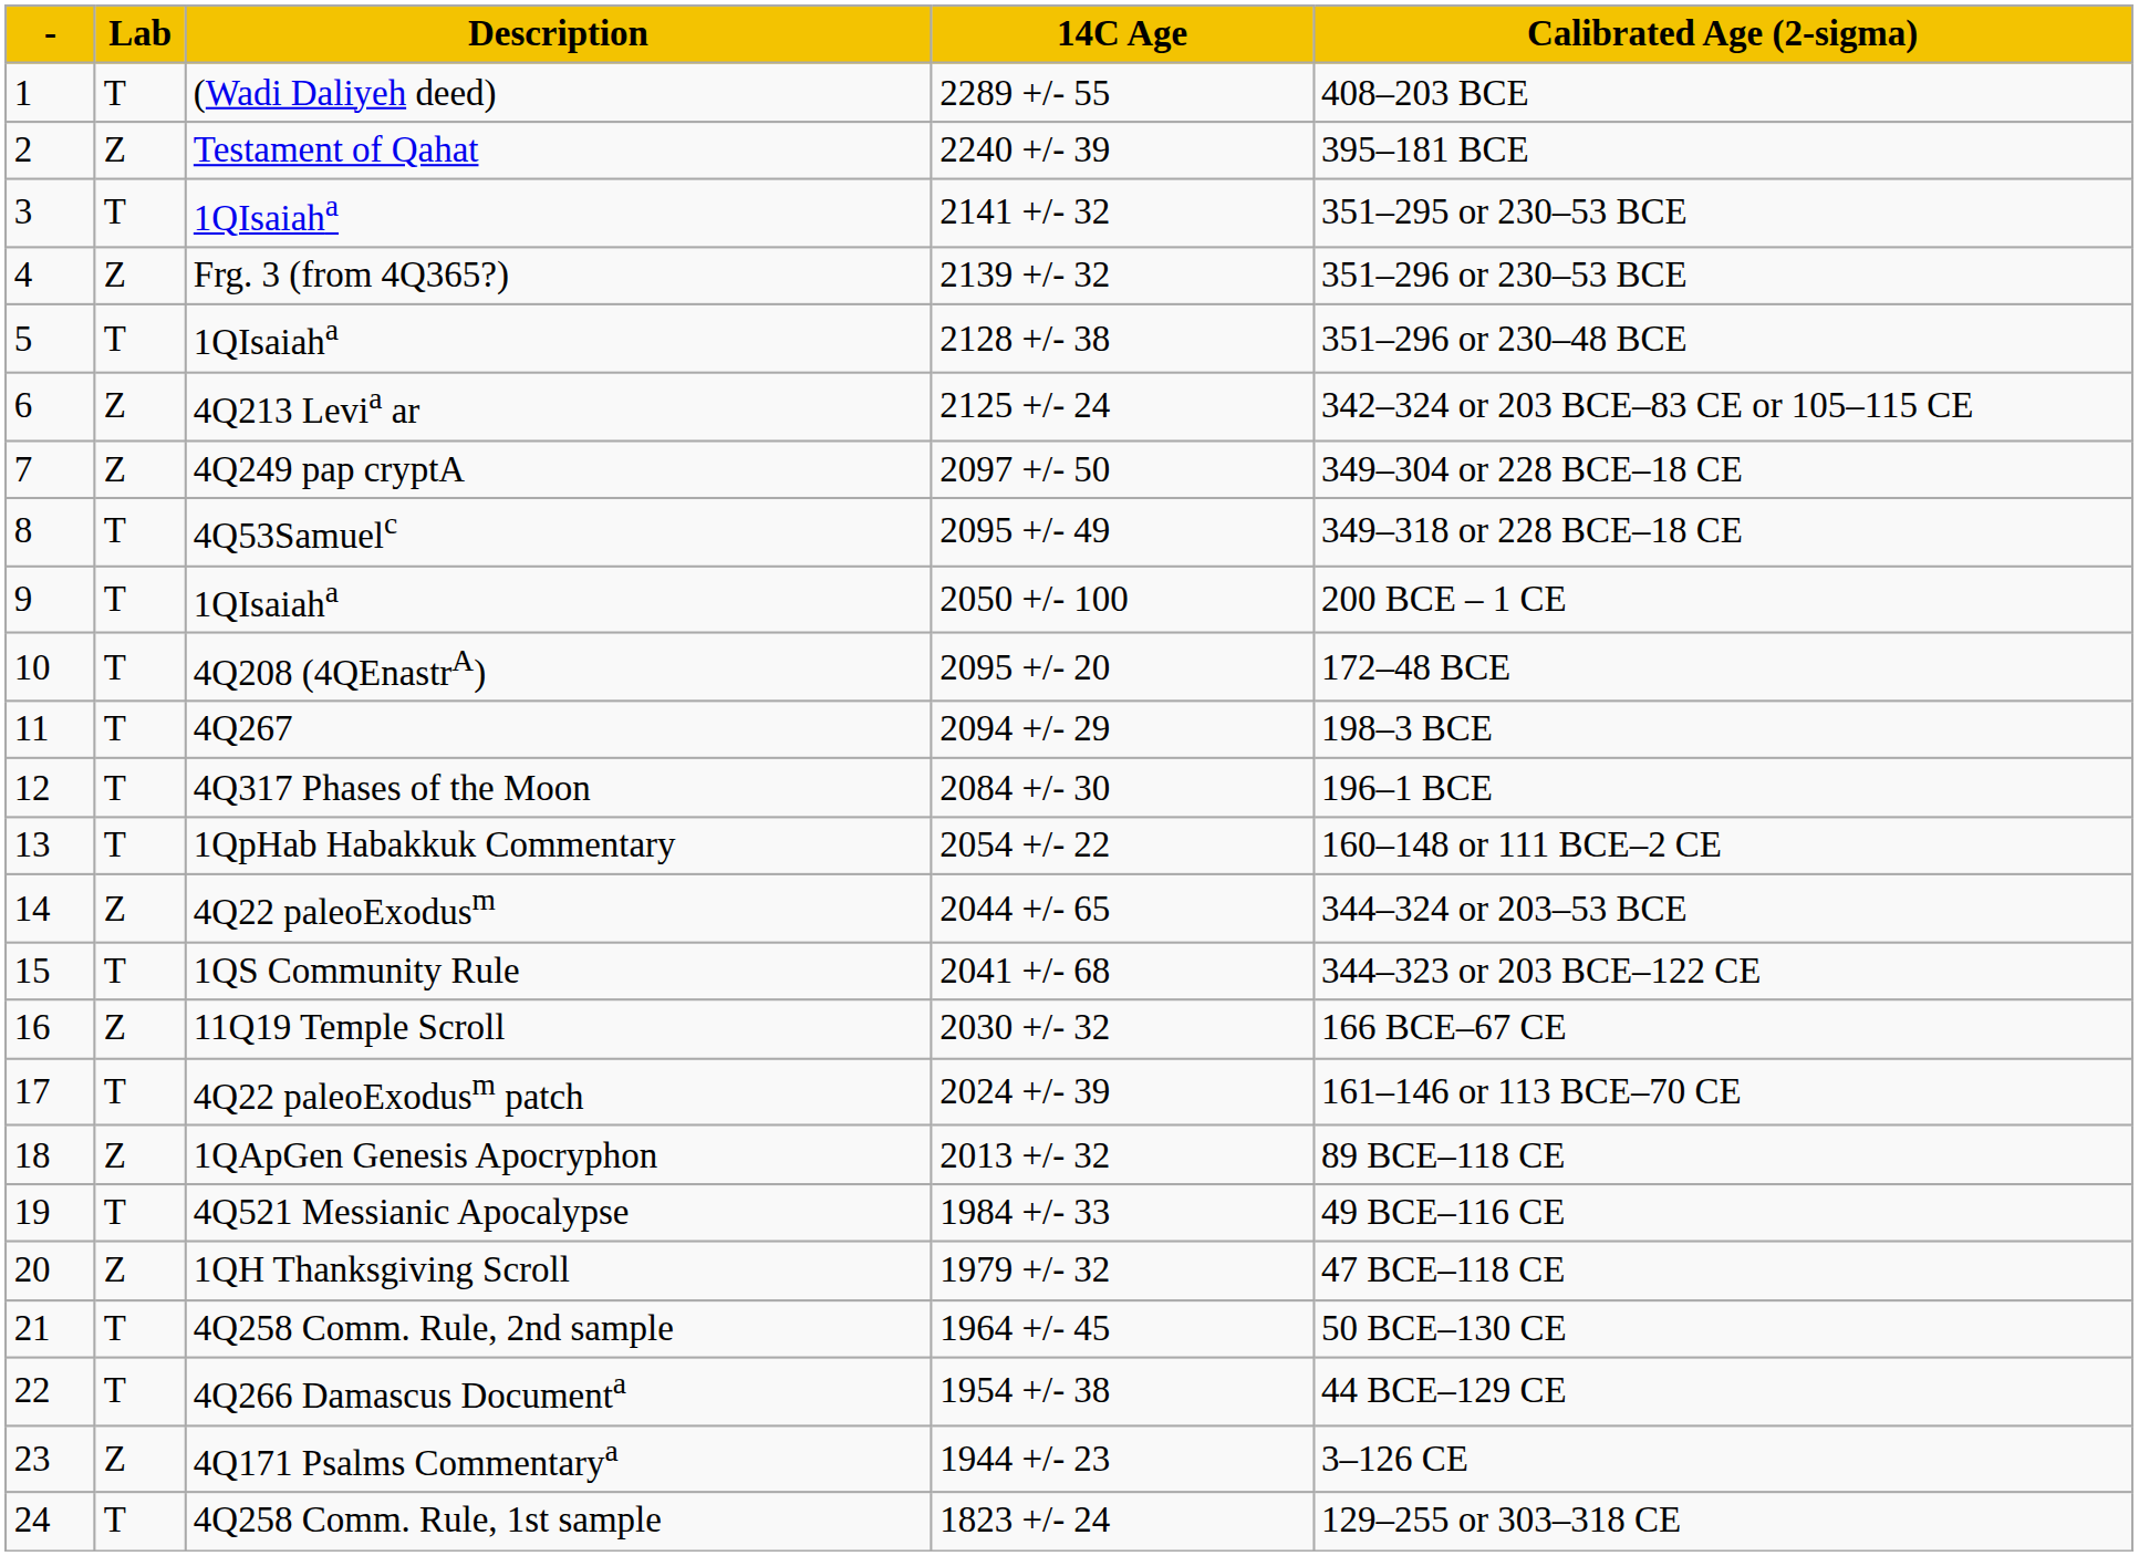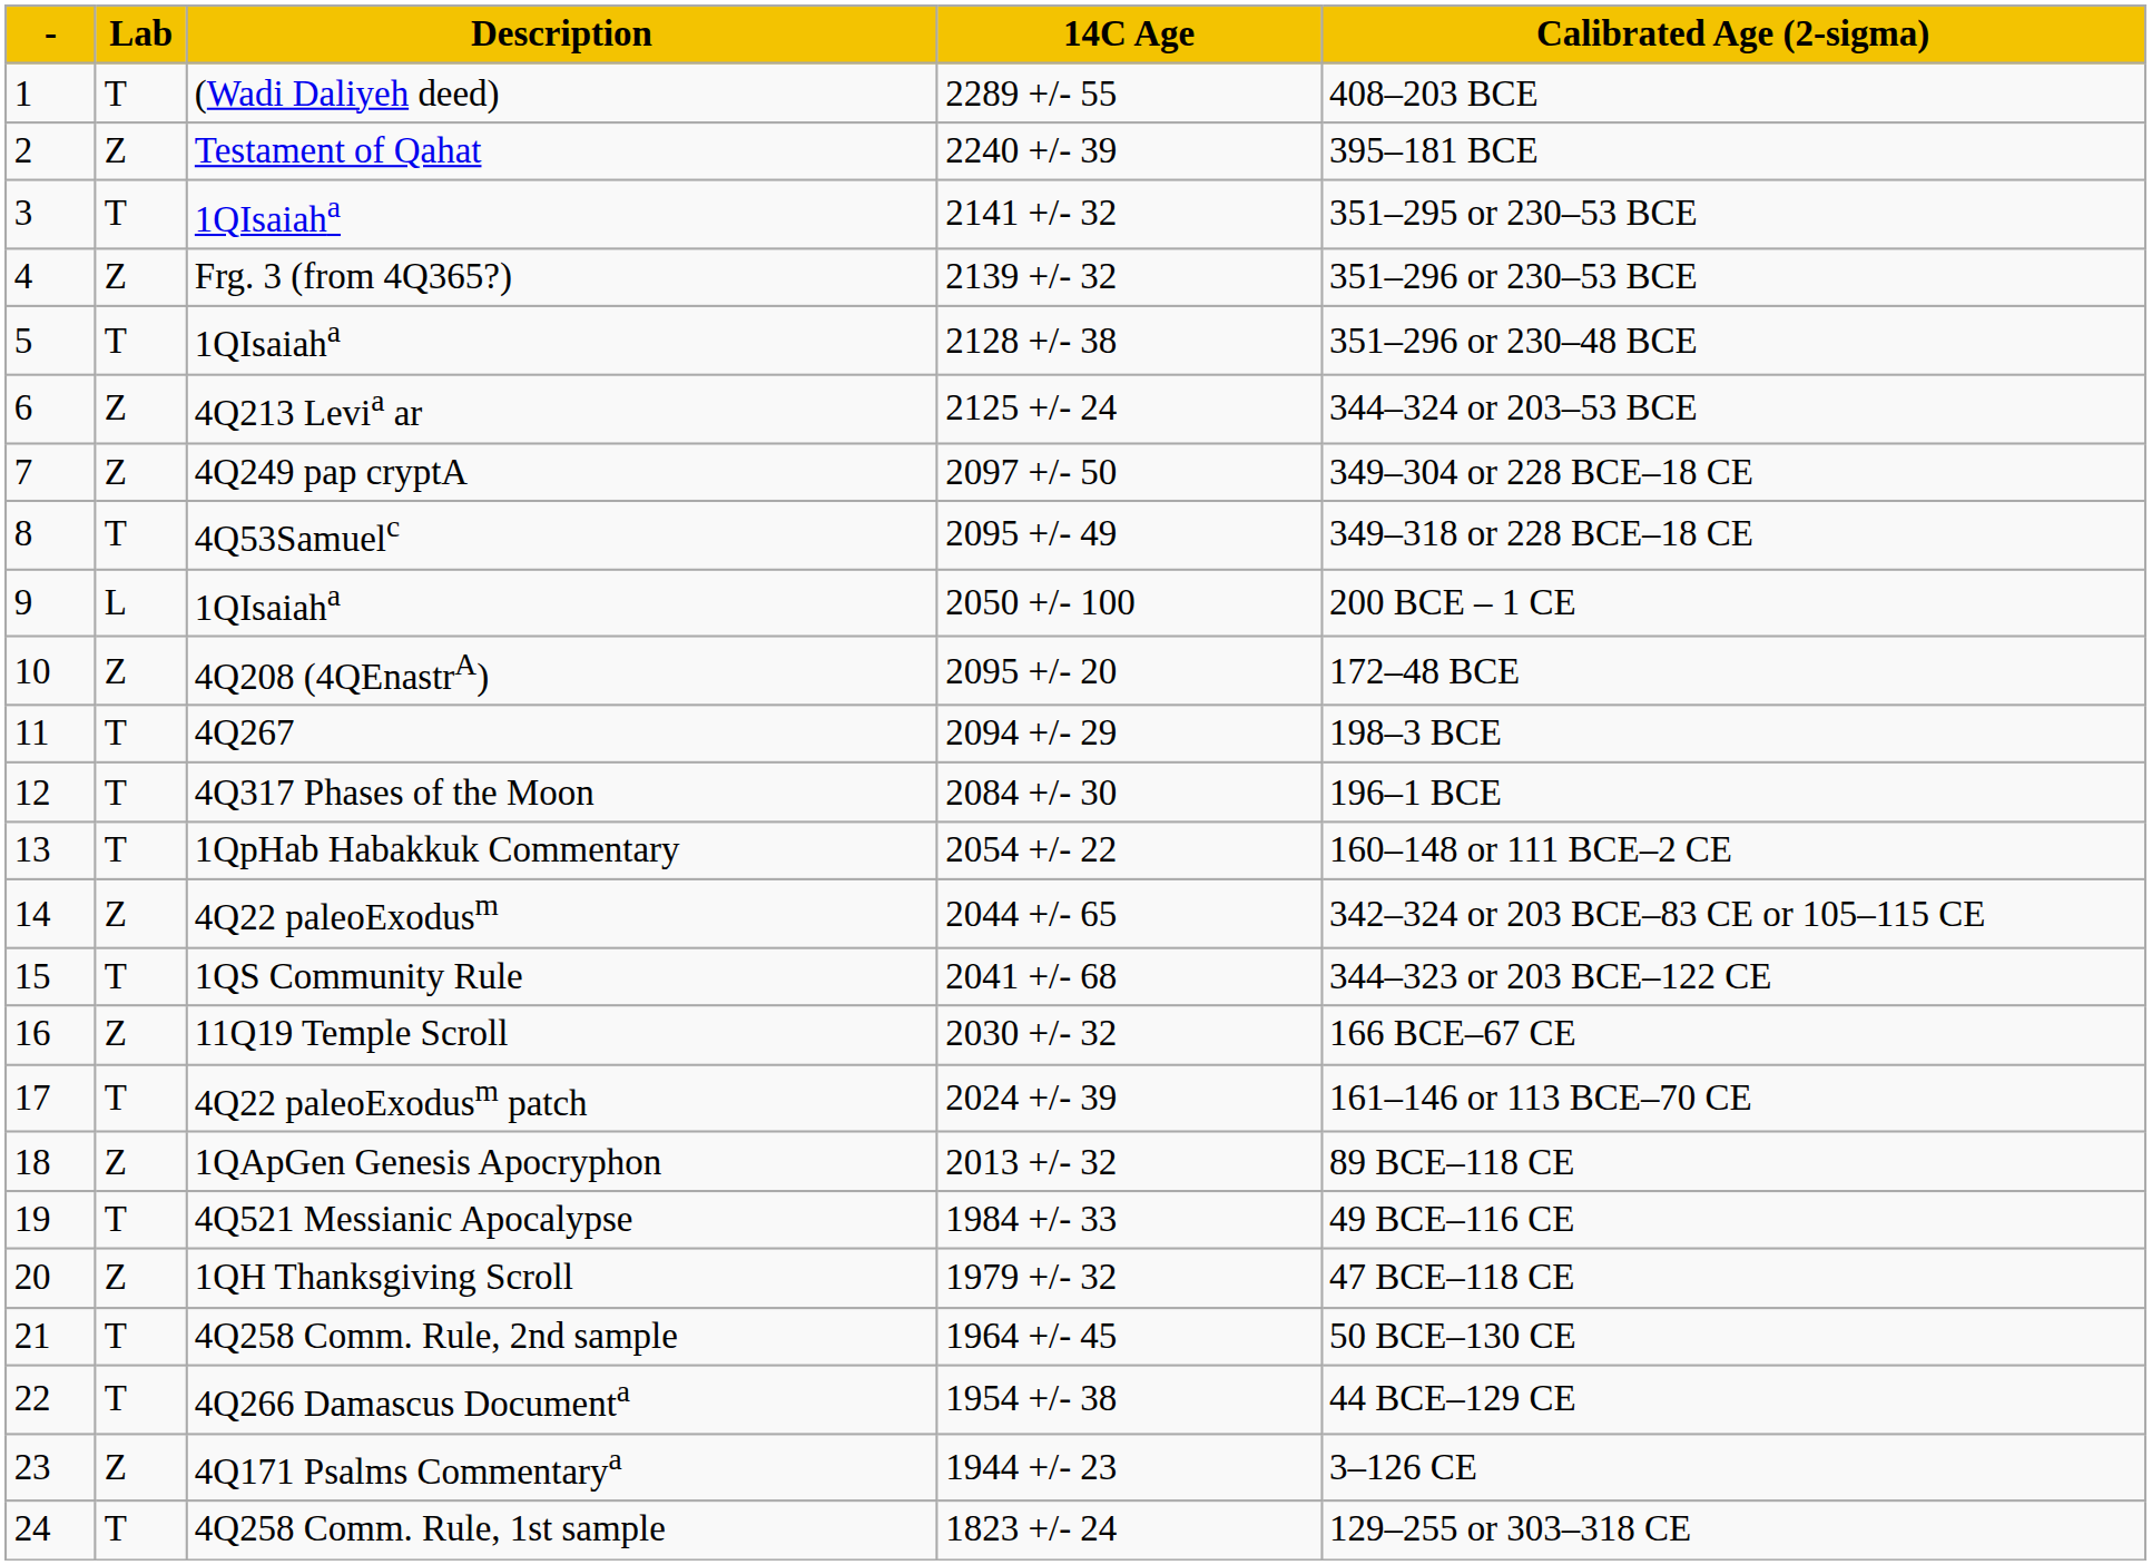 <table class="wikitable">
 <tr>
 <th style="background-color: #F3C301; width:2em">-</th>
 <th style="background-color: #F3C301; width:2em">Lab</th>
 <th style="background-color: #F3C301; width:20em">Description</th>
 <th style="background-color: #F3C301; width:10em ">14C Age</th>
 <th style="background-color: #F3C301; width:22em">Calibrated Age (2-sigma)</th>
 </tr>
 <tr>
 <td>1</td>
 <td>T</td>
 <td>(<a href='#'>Wadi Daliyeh</a> deed)</td>
 <td>2289 +/- 55</td>
 <td>408–203 BCE</td>
 </tr>
 <tr>
 <td>2</td>
 <td>Z</td>
 <td><a href='#'>Testament of Qahat</a></td>
 <td>2240 +/- 39</td>
 <td>395–181 BCE</td>
 </tr>
 <tr>
 <td>3</td>
 <td>T</td>
 <td><a href='#'>1QIsaiah<sup>a</sup></a></td>
 <td>2141 +/- 32</td>
 <td>351–295 or 230–53 BCE</td>
 </tr>
 <tr>
 <td>4</td>
 <td>Z</td>
 <td>Frg. 3 (from 4Q365?)</td>
 <td>2139 +/- 32</td>
 <td>351–296 or 230–53 BCE</td>
 </tr>
 <tr>
 <td>5</td>
 <td>T</td>
 <td>1QIsaiah<sup>a</sup></td>
 <td>2128 +/- 38</td>
 <td>351–296 or 230–48 BCE</td>
 </tr>
 <tr>
 <td>6</td>
 <td>Z</td>
 <td>4Q213 Levi<sup>a</sup> ar</td>
 <td>2125 +/- 24</td>
-<td>342–324 or 203 BCE–83 CE or 105–115 CE</td>
+<td>344–324 or 203–53 BCE</td>
 </tr>
 <tr>
 <td>7</td>
 <td>Z</td>
 <td>4Q249 pap cryptA</td>
 <td>2097 +/- 50</td>
 <td>349–304 or 228 BCE–18 CE</td>
 </tr>
 <tr>
 <td>8</td>
 <td>T</td>
 <td>4Q53Samuel<sup>c</sup></td>
 <td>2095 +/- 49</td>
 <td>349–318 or 228 BCE–18 CE</td>
 </tr>
 <tr>
 <td>9</td>
-<td>T</td>
+<td>L</td>
 <td>1QIsaiah<sup>a</sup></td>
 <td>2050 +/- 100</td>
 <td>200 BCE – 1 CE</td>
 </tr>
 <tr>
 <td>10</td>
-<td>T</td>
+<td>Z</td>
 <td>4Q208 (4QEnastr<sup>A</sup>)</td>
 <td>2095 +/- 20</td>
 <td>172–48 BCE</td>
 </tr>
 <tr>
 <td>11</td>
 <td>T</td>
 <td>4Q267</td>
 <td>2094 +/- 29</td>
 <td>198–3 BCE</td>
 </tr>
 <tr>
 <td>12</td>
 <td>T</td>
 <td>4Q317 Phases of the Moon</td>
 <td>2084 +/- 30</td>
 <td>196–1 BCE</td>
 </tr>
 <tr>
 <td>13</td>
 <td>T</td>
 <td>1QpHab Habakkuk Commentary</td>
 <td>2054 +/- 22</td>
 <td>160–148 or 111 BCE–2 CE</td>
 </tr>
 <tr>
 <td>14</td>
 <td>Z</td>
 <td>4Q22 paleoExodus<sup>m</sup></td>
 <td>2044 +/- 65</td>
-<td>344–324 or 203–53 BCE</td>
+<td>342–324 or 203 BCE–83 CE or 105–115 CE</td>
 </tr>
 <tr>
 <td>15</td>
 <td>T</td>
 <td>1QS Community Rule</td>
 <td>2041 +/- 68</td>
 <td>344–323 or 203 BCE–122 CE</td>
 </tr>
 <tr>
 <td>16</td>
 <td>Z</td>
 <td>11Q19 Temple Scroll</td>
 <td>2030 +/- 32</td>
 <td>166 BCE–67 CE</td>
 </tr>
 <tr>
 <td>17</td>
 <td>T</td>
 <td>4Q22 paleoExodus<sup>m</sup> patch</td>
 <td>2024 +/- 39</td>
 <td>161–146 or 113 BCE–70 CE</td>
 </tr>
 <tr>
 <td>18</td>
 <td>Z</td>
 <td>1QApGen Genesis Apocryphon</td>
 <td>2013 +/- 32</td>
 <td>89 BCE–118 CE</td>
 </tr>
 <tr>
 <td>19</td>
 <td>T</td>
 <td>4Q521 Messianic Apocalypse</td>
 <td>1984 +/- 33</td>
 <td>49 BCE–116 CE</td>
 </tr>
 <tr>
 <td>20</td>
 <td>Z</td>
 <td>1QH Thanksgiving Scroll</td>
 <td>1979 +/- 32</td>
 <td>47 BCE–118 CE</td>
 </tr>
 <tr>
 <td>21</td>
 <td>T</td>
 <td>4Q258 Comm. Rule, 2nd sample</td>
 <td>1964 +/- 45</td>
 <td>50 BCE–130 CE</td>
 </tr>
 <tr>
 <td>22</td>
 <td>T</td>
 <td>4Q266 Damascus Document<sup>a</sup></td>
 <td>1954 +/- 38</td>
 <td>44 BCE–129 CE</td>
 </tr>
 <tr>
 <td>23</td>
 <td>Z</td>
 <td>4Q171 Psalms Commentary<sup>a</sup></td>
 <td>1944 +/- 23</td>
 <td>3–126 CE</td>
 </tr>
 <tr>
 <td>24</td>
 <td>T</td>
 <td>4Q258 Comm. Rule, 1st sample</td>
 <td>1823 +/- 24</td>
 <td>129–255 or 303–318 CE</td>
 </tr>
 <tr>
 </tr>
 </table>
